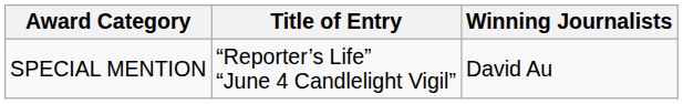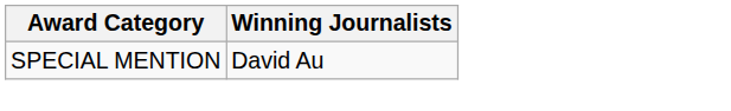 <table class="wikitable">
 <tr>
 <th>Award Category</th>
-<th>Title of Entry</th>
 <th>Winning Journalists</th>
 </tr>
 <tr>
 <td>SPECIAL MENTION</td>
-<td>“Reporter’s Life”<br>“June 4 Candlelight Vigil”</td>
 <td>David Au</td>
 </tr>
 </table>
